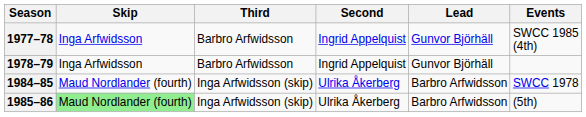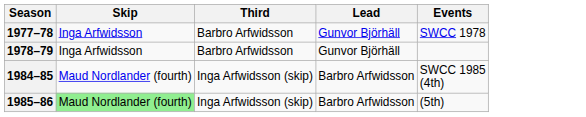 <table class="wikitable">
 <tr>
 <th scope="col">Season</th>
 <th scope="col">Skip</th>
 <th scope="col">Third</th>
-<th scope="col">Second</th>
 <th scope="col">Lead</th>
 <th scope="col">Events</th>
 </tr>
 <tr>
 <th scope="row">1977–78</th>
 <td><a href='#'>Inga Arfwidsson</a></td>
 <td>Barbro Arfwidsson</td>
-<td><a href='#'>Ingrid Appelquist</a></td>
 <td><a href='#'>Gunvor Björhäll</a></td>
-<td>SWCC 1985 <br> (4th)</td>
+<td><a href='#'>SWCC</a> 1978 </td>
 </tr>
 <tr>
 <th scope="row">1978–79</th>
 <td>Inga Arfwidsson</td>
 <td>Barbro Arfwidsson</td>
-<td>Ingrid Appelquist</td>
 <td>Gunvor Björhäll</td>
 <td> </td>
 </tr>
 <tr>
 <th scope="row">1984–85</th>
 <td><a href='#'>Maud Nordlander</a> (fourth)</td>
 <td>Inga Arfwidsson (skip)</td>
-<td><a href='#'>Ulrika Åkerberg</a></td>
 <td>Barbro Arfwidsson</td>
-<td><a href='#'>SWCC</a> 1978 </td>
+<td>SWCC 1985 <br> (4th)</td>
 </tr>
 <tr>
 <th scope="row">1985–86</th>
 <td style="background: lightgreen;">Maud Nordlander (fourth)</td>
 <td>Inga Arfwidsson (skip)</td>
-<td>Ulrika Åkerberg</td>
 <td>Barbro Arfwidsson</td>
 <td> (5th)<br> </td>
 </tr>
 </table>
